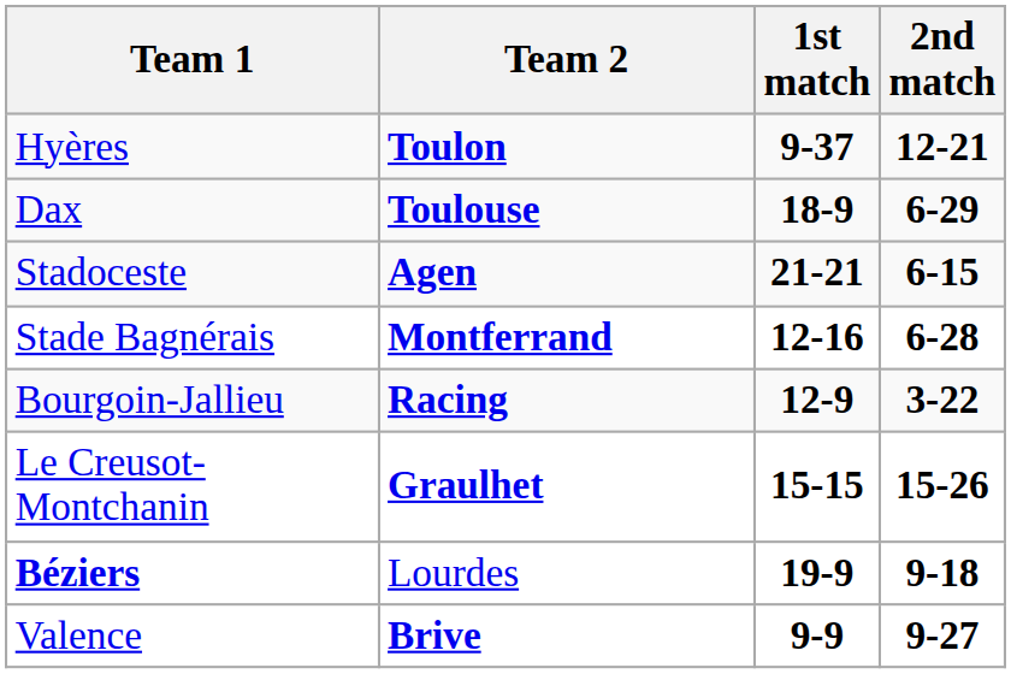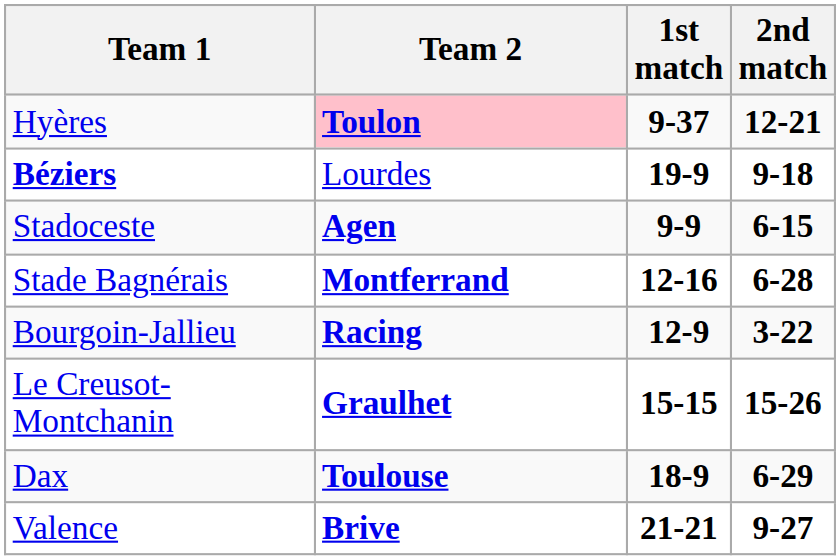 <table class="wikitable" width=400>
 <tr>
 <th>Team 1</th>
 <th>Team 2</th>
 <th>1st match</th>
 <th>2nd match</th>
 </tr>
 <tr>
 <td width=150><a href='#'>Hyères</a></td>
-<td width=150><strong><a href='#'>Toulon</a></strong></td>
+<td width=150 style="background: pink;"><strong><a href='#'>Toulon</a></strong></td>
 <td align="center"><strong>9-37</strong></td>
 <td align="center"><strong>12-21</strong></td>
 </tr>
-<tr>
-<td><a href='#'>Dax</a></td>
-<td><strong><a href='#'>Toulouse</a></strong></td>
-<td align="center"><strong>18-9</strong></td>
-<td align="center"><strong>6-29</strong></td>
+<tr bgcolor="white">
+<td><strong><a href='#'>Béziers</a></strong></td>
+<td><a href='#'>Lourdes</a></td>
+<td align="center"><strong>19-9</strong></td>
+<td align="center"><strong>9-18</strong></td>
 </tr>
 <tr>
 <td><a href='#'>Stadoceste</a></td>
 <td><strong><a href='#'>Agen</a></strong></td>
-<td align="center"><strong>21-21</strong></td>
+<td align="center"><strong>9-9</strong></td>
 <td align="center"><strong>6-15</strong></td>
 </tr>
 <tr bgcolor="white">
 <td><a href='#'>Stade Bagnérais</a></td>
 <td><strong><a href='#'>Montferrand</a></strong></td>
 <td align="center"><strong>12-16</strong></td>
 <td align="center"><strong>6-28</strong></td>
 </tr>
 <tr>
 <td><a href='#'>Bourgoin-Jallieu</a></td>
 <td><strong><a href='#'>Racing</a></strong></td>
 <td align="center"><strong>12-9</strong></td>
 <td align="center"><strong>3-22</strong></td>
 </tr>
 <tr bgcolor="white">
 <td><a href='#'>Le Creusot-Montchanin</a></td>
 <td><strong><a href='#'>Graulhet</a></strong></td>
 <td align="center"><strong>15-15</strong></td>
 <td align="center"><strong>15-26</strong></td>
 </tr>
-<tr bgcolor="white">
-<td><strong><a href='#'>Béziers</a></strong></td>
-<td><a href='#'>Lourdes</a></td>
-<td align="center"><strong>19-9</strong></td>
-<td align="center"><strong>9-18</strong></td>
+<tr>
+<td><a href='#'>Dax</a></td>
+<td><strong><a href='#'>Toulouse</a></strong></td>
+<td align="center"><strong>18-9</strong></td>
+<td align="center"><strong>6-29</strong></td>
 </tr>
 <tr bgcolor="white">
 <td><a href='#'>Valence</a></td>
 <td><strong><a href='#'>Brive</a></strong></td>
-<td align="center"><strong>9-9</strong></td>
+<td align="center"><strong>21-21</strong></td>
 <td align="center"><strong>9-27</strong></td>
 </tr>
 </table>
